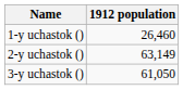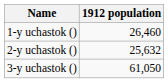 <table class="wikitable sortable">
 <tr>
 <th>Name</th>
 <th>1912 population</th>
 </tr>
 <tr>
 <td>1-y uchastok ()</td>
 <td align="right">26,460</td>
 </tr>
 <tr>
 <td>2-y uchastok ()</td>
-<td align="right">63,149</td>
+<td align="right">25,632</td>
 </tr>
 <tr>
 <td>3-y uchastok ()</td>
 <td align="right">61,050</td>
 </tr>
 </table>
